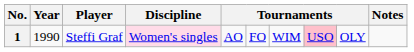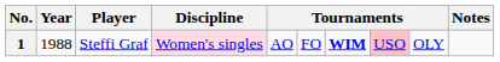 <table class="wikitable" style="text-align:center">
 <tr>
 <th scope="col">No.</th>
 <th scope="col">Year</th>
 <th scope="col" style="width:150">Player</th>
 <th scope="col" style="width:140">Discipline</th>
 <th scope="colgroup" colspan="5">Tournaments</th>
 <th scope="col">Notes</th>
 </tr>
 <tr>
 <th scope="row">1</th>
-<td>1990</td>
+<td>1988</td>
 <td style="text-align: left;"> <a href='#'>Steffi Graf</a></td>
 <td style="background:#ffdbe8; text-align: left;" data-sort-value="2"><a href='#'>Women's singles</a></td>
 <td><a href='#'>AO</a></td>
 <td><a href='#'>FO</a></td>
-<td><a href='#'>WIM</a></td>
+<td><strong><a href='#'>WIM</a></strong></td>
 <td style="background: pink;"><a href='#'>USO</a></td>
 <td><a href='#'>OLY</a></td>
 <td></td>
 </tr>
 </table>
